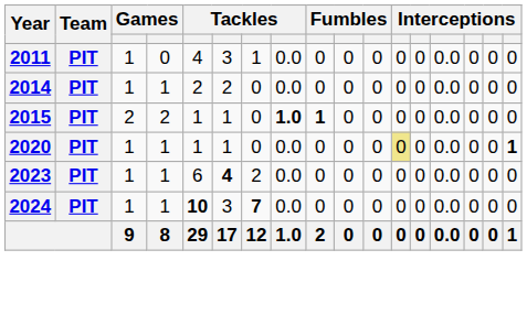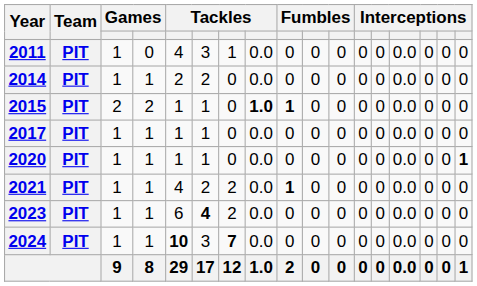 <table class="wikitable" style="text-align:center;">
 <tr>
 <th rowspan="2">Year</th>
 <th rowspan="2">Team</th>
 <th colspan="2">Games</th>
 <th colspan="4">Tackles</th>
 <th colspan="3">Fumbles</th>
 <th colspan="6">Interceptions</th>
 </tr>
 <tr>
 <th></th>
 <th></th>
 <th></th>
 <th></th>
 <th></th>
 <th></th>
 <th></th>
 <th></th>
 <th></th>
 <th></th>
 <th></th>
 <th></th>
 <th></th>
 <th></th>
 <th></th>
 </tr>
 <tr>
 <th><a href='#'>2011</a></th>
 <th><a href='#'>PIT</a></th>
 <td>1</td>
 <td>0</td>
 <td>4</td>
 <td>3</td>
 <td>1</td>
 <td>0.0</td>
 <td>0</td>
 <td>0</td>
 <td>0</td>
 <td>0</td>
 <td>0</td>
 <td>0.0</td>
 <td>0</td>
 <td>0</td>
 <td>0</td>
 </tr>
 <tr>
 <th><a href='#'>2014</a></th>
 <th><a href='#'>PIT</a></th>
 <td>1</td>
 <td>1</td>
 <td>2</td>
 <td>2</td>
 <td>0</td>
 <td>0.0</td>
 <td>0</td>
 <td>0</td>
 <td>0</td>
 <td>0</td>
 <td>0</td>
 <td>0.0</td>
 <td>0</td>
 <td>0</td>
 <td>0</td>
 </tr>
 <tr>
 <th><a href='#'>2015</a></th>
 <th><a href='#'>PIT</a></th>
 <td>2</td>
 <td>2</td>
 <td>1</td>
 <td>1</td>
 <td>0</td>
 <td><strong>1.0</strong></td>
 <td><strong>1</strong></td>
 <td>0</td>
 <td>0</td>
 <td>0</td>
 <td>0</td>
 <td>0.0</td>
 <td>0</td>
 <td>0</td>
 <td>0</td>
 </tr>
 <tr>
+<th><a href='#'>2017</a></th>
+<th><a href='#'>PIT</a></th>
+<td>1</td>
+<td>1</td>
+<td>1</td>
+<td>1</td>
+<td>0</td>
+<td>0.0</td>
+<td>0</td>
+<td>0</td>
+<td>0</td>
+<td>0</td>
+<td>0</td>
+<td>0.0</td>
+<td>0</td>
+<td>0</td>
+<td>0</td>
+</tr>
+<tr>
 <th><a href='#'>2020</a></th>
 <th><a href='#'>PIT</a></th>
 <td>1</td>
 <td>1</td>
 <td>1</td>
 <td>1</td>
 <td>0</td>
 <td>0.0</td>
 <td>0</td>
 <td>0</td>
 <td>0</td>
-<td style="background: khaki;">0</td>
+<td>0</td>
 <td>0</td>
 <td>0.0</td>
 <td>0</td>
 <td>0</td>
 <td><strong>1</strong></td>
+</tr>
+<tr>
+<th><a href='#'>2021</a></th>
+<th><a href='#'>PIT</a></th>
+<td>1</td>
+<td>1</td>
+<td>4</td>
+<td>2</td>
+<td>2</td>
+<td>0.0</td>
+<td><strong>1</strong></td>
+<td>0</td>
+<td>0</td>
+<td>0</td>
+<td>0</td>
+<td>0.0</td>
+<td>0</td>
+<td>0</td>
+<td>0</td>
 </tr>
 <tr>
 <th><a href='#'>2023</a></th>
 <th><a href='#'>PIT</a></th>
 <td>1</td>
 <td>1</td>
 <td>6</td>
 <td><strong>4</strong></td>
 <td>2</td>
 <td>0.0</td>
 <td>0</td>
 <td>0</td>
 <td>0</td>
 <td>0</td>
 <td>0</td>
 <td>0.0</td>
 <td>0</td>
 <td>0</td>
 <td>0</td>
 </tr>
 <tr>
 <th><a href='#'>2024</a></th>
 <th><a href='#'>PIT</a></th>
 <td>1</td>
 <td>1</td>
 <td><strong>10</strong></td>
 <td>3</td>
 <td><strong>7</strong></td>
 <td>0.0</td>
 <td>0</td>
 <td>0</td>
 <td>0</td>
 <td>0</td>
 <td>0</td>
 <td>0.0</td>
 <td>0</td>
 <td>0</td>
 <td>0</td>
 </tr>
 <tr>
 <th colspan="2"></th>
 <th>9</th>
 <th>8</th>
 <th>29</th>
 <th>17</th>
 <th>12</th>
 <th>1.0</th>
 <th>2</th>
 <th>0</th>
 <th>0</th>
 <th>0</th>
 <th>0</th>
 <th>0.0</th>
 <th>0</th>
 <th>0</th>
 <th>1</th>
 </tr>
 </table>
